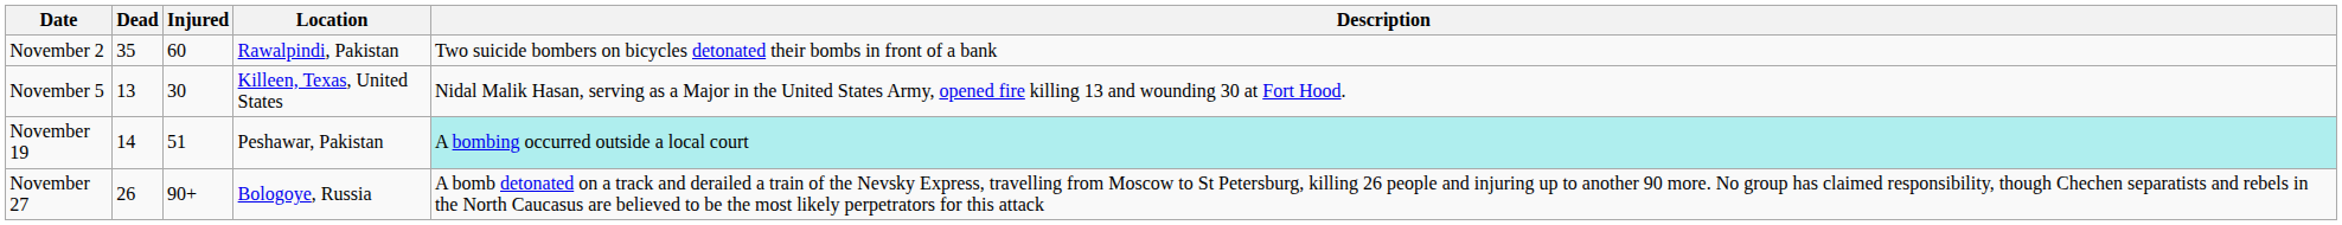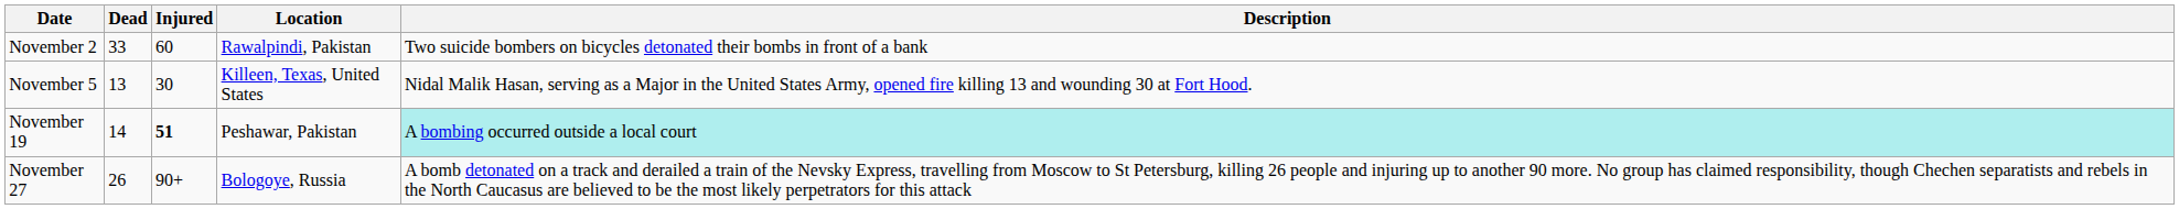 <table class="wikitable sortable">
 <tr>
 <th>Date</th>
 <th>Dead</th>
 <th>Injured</th>
 <th>Location</th>
 <th>Description</th>
 </tr>
 <tr>
 <td>November 2</td>
-<td>35</td>
+<td>33</td>
 <td>60</td>
 <td><a href='#'>Rawalpindi</a>, Pakistan</td>
 <td>Two suicide bombers on bicycles <a href='#'>detonated</a> their bombs in front of a bank</td>
 </tr>
 <tr>
 <td>November 5</td>
 <td>13</td>
 <td>30</td>
 <td><a href='#'>Killeen, Texas</a>, United States</td>
 <td>Nidal Malik Hasan, serving as a Major in the United States Army, <a href='#'>opened fire</a> killing 13 and wounding 30 at <a href='#'>Fort Hood</a>.</td>
 </tr>
 <tr>
 <td>November 19</td>
 <td>14</td>
-<td>51</td>
+<td><strong>51</strong></td>
 <td>Peshawar, Pakistan</td>
 <td style="background: paleturquoise;">A <a href='#'>bombing</a> occurred outside a local court</td>
 </tr>
 <tr>
 <td>November 27</td>
 <td>26</td>
 <td>90+</td>
 <td><a href='#'>Bologoye</a>, Russia</td>
 <td>A bomb <a href='#'>detonated</a> on a track and derailed a train of the Nevsky Express, travelling from Moscow to St Petersburg, killing 26 people and injuring up to another 90 more. No group has claimed responsibility, though Chechen separatists and rebels in the North Caucasus are believed to be the most likely perpetrators for this attack</td>
 </tr>
 </table>
